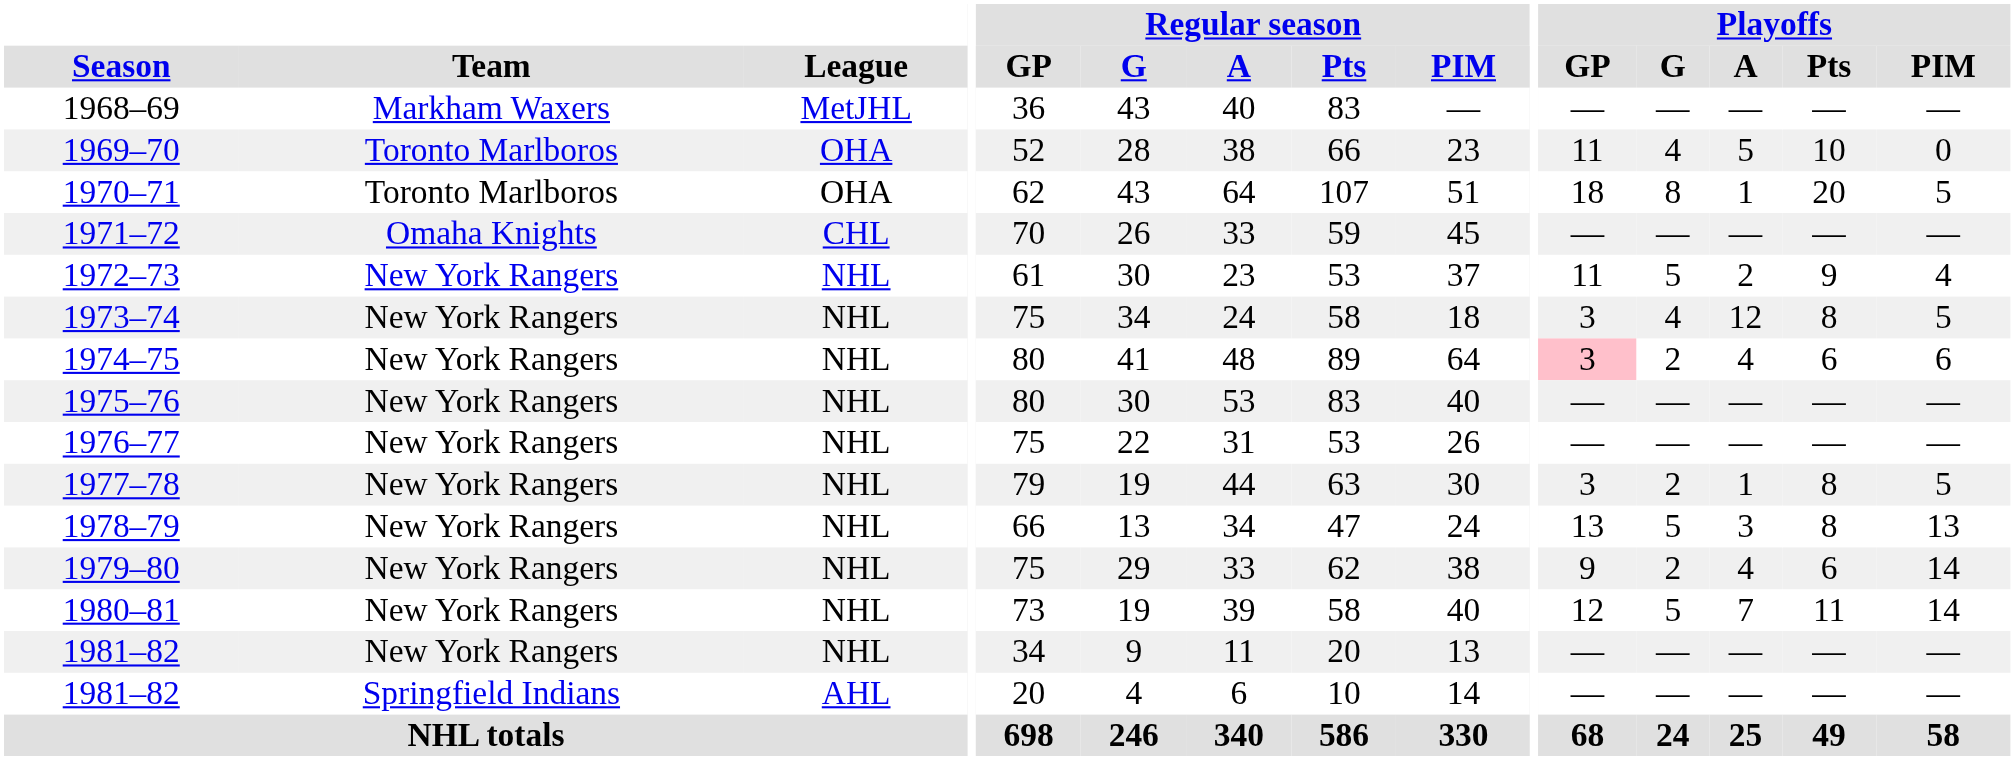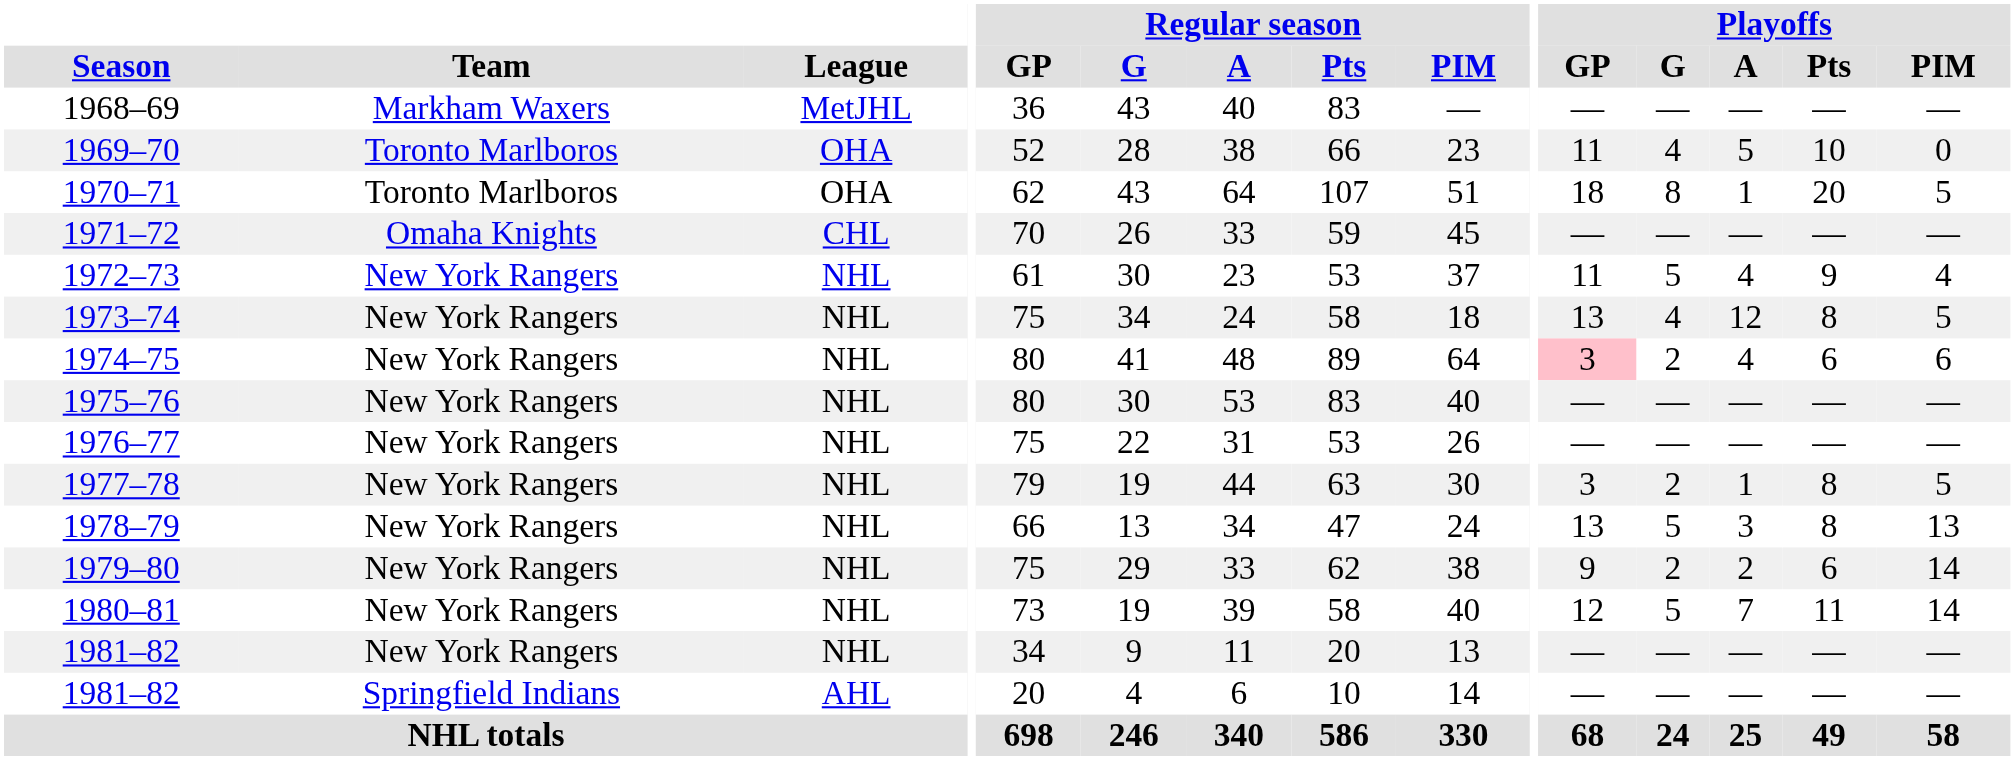 <table border="0" cellpadding="1" cellspacing="0" style="text-align:center; width:60em">
 <tr bgcolor="#e0e0e0">
 <th colspan="3" bgcolor="#ffffff"></th>
 <th rowspan="100" bgcolor="#ffffff"></th>
 <th colspan="5"><a href='#'>Regular season</a></th>
 <th rowspan="100" bgcolor="#ffffff"></th>
 <th colspan="5"><a href='#'>Playoffs</a></th>
 </tr>
 <tr bgcolor="#e0e0e0">
 <th><a href='#'>Season</a></th>
 <th>Team</th>
 <th>League</th>
 <th>GP</th>
 <th><a href='#'>G</a></th>
 <th><a href='#'>A</a></th>
 <th><a href='#'>Pts</a></th>
 <th><a href='#'>PIM</a></th>
 <th>GP</th>
 <th>G</th>
 <th>A</th>
 <th>Pts</th>
 <th>PIM</th>
 </tr>
 <tr>
 <td>1968–69</td>
 <td><a href='#'>Markham Waxers</a></td>
 <td><a href='#'>MetJHL</a></td>
 <td>36</td>
 <td>43</td>
 <td>40</td>
 <td>83</td>
 <td>—</td>
 <td>—</td>
 <td>—</td>
 <td>—</td>
 <td>—</td>
 <td>—</td>
 </tr>
 <tr bgcolor="#f0f0f0">
 <td><a href='#'>1969–70</a></td>
 <td><a href='#'>Toronto Marlboros</a></td>
 <td><a href='#'>OHA</a></td>
 <td>52</td>
 <td>28</td>
 <td>38</td>
 <td>66</td>
 <td>23</td>
 <td>11</td>
 <td>4</td>
 <td>5</td>
 <td>10</td>
 <td>0</td>
 </tr>
 <tr>
 <td><a href='#'>1970–71</a></td>
 <td>Toronto Marlboros</td>
 <td>OHA</td>
 <td>62</td>
 <td>43</td>
 <td>64</td>
 <td>107</td>
 <td>51</td>
 <td>18</td>
 <td>8</td>
 <td>1</td>
 <td>20</td>
 <td>5</td>
 </tr>
 <tr bgcolor="#f0f0f0">
 <td><a href='#'>1971–72</a></td>
 <td><a href='#'>Omaha Knights</a></td>
 <td><a href='#'>CHL</a></td>
 <td>70</td>
 <td>26</td>
 <td>33</td>
 <td>59</td>
 <td>45</td>
 <td>—</td>
 <td>—</td>
 <td>—</td>
 <td>—</td>
 <td>—</td>
 </tr>
 <tr>
 <td><a href='#'>1972–73</a></td>
 <td><a href='#'>New York Rangers</a></td>
 <td><a href='#'>NHL</a></td>
 <td>61</td>
 <td>30</td>
 <td>23</td>
 <td>53</td>
 <td>37</td>
 <td>11</td>
 <td>5</td>
-<td>2</td>
+<td>4</td>
 <td>9</td>
 <td>4</td>
 </tr>
 <tr bgcolor="#f0f0f0">
 <td><a href='#'>1973–74</a></td>
 <td>New York Rangers</td>
 <td>NHL</td>
 <td>75</td>
 <td>34</td>
 <td>24</td>
 <td>58</td>
 <td>18</td>
-<td>3</td>
+<td>13</td>
 <td>4</td>
 <td>12</td>
 <td>8</td>
 <td>5</td>
 </tr>
 <tr>
 <td><a href='#'>1974–75</a></td>
 <td>New York Rangers</td>
 <td>NHL</td>
 <td>80</td>
 <td>41</td>
 <td>48</td>
 <td>89</td>
 <td>64</td>
 <td style="background: pink;">3</td>
 <td>2</td>
 <td>4</td>
 <td>6</td>
 <td>6</td>
 </tr>
 <tr bgcolor="#f0f0f0">
 <td><a href='#'>1975–76</a></td>
 <td>New York Rangers</td>
 <td>NHL</td>
 <td>80</td>
 <td>30</td>
 <td>53</td>
 <td>83</td>
 <td>40</td>
 <td>—</td>
 <td>—</td>
 <td>—</td>
 <td>—</td>
 <td>—</td>
 </tr>
 <tr>
 <td><a href='#'>1976–77</a></td>
 <td>New York Rangers</td>
 <td>NHL</td>
 <td>75</td>
 <td>22</td>
 <td>31</td>
 <td>53</td>
 <td>26</td>
 <td>—</td>
 <td>—</td>
 <td>—</td>
 <td>—</td>
 <td>—</td>
 </tr>
 <tr bgcolor="#f0f0f0">
 <td><a href='#'>1977–78</a></td>
 <td>New York Rangers</td>
 <td>NHL</td>
 <td>79</td>
 <td>19</td>
 <td>44</td>
 <td>63</td>
 <td>30</td>
 <td>3</td>
 <td>2</td>
 <td>1</td>
 <td>8</td>
 <td>5</td>
 </tr>
 <tr>
 <td><a href='#'>1978–79</a></td>
 <td>New York Rangers</td>
 <td>NHL</td>
 <td>66</td>
 <td>13</td>
 <td>34</td>
 <td>47</td>
 <td>24</td>
 <td>13</td>
 <td>5</td>
 <td>3</td>
 <td>8</td>
 <td>13</td>
 </tr>
 <tr bgcolor="#f0f0f0">
 <td><a href='#'>1979–80</a></td>
 <td>New York Rangers</td>
 <td>NHL</td>
 <td>75</td>
 <td>29</td>
 <td>33</td>
 <td>62</td>
 <td>38</td>
 <td>9</td>
 <td>2</td>
-<td>4</td>
+<td>2</td>
 <td>6</td>
 <td>14</td>
 </tr>
 <tr>
 <td><a href='#'>1980–81</a></td>
 <td>New York Rangers</td>
 <td>NHL</td>
 <td>73</td>
 <td>19</td>
 <td>39</td>
 <td>58</td>
 <td>40</td>
 <td>12</td>
 <td>5</td>
 <td>7</td>
 <td>11</td>
 <td>14</td>
 </tr>
 <tr bgcolor="#f0f0f0">
 <td><a href='#'>1981–82</a></td>
 <td>New York Rangers</td>
 <td>NHL</td>
 <td>34</td>
 <td>9</td>
 <td>11</td>
 <td>20</td>
 <td>13</td>
 <td>—</td>
 <td>—</td>
 <td>—</td>
 <td>—</td>
 <td>—</td>
 </tr>
 <tr>
 <td><a href='#'>1981–82</a></td>
 <td><a href='#'>Springfield Indians</a></td>
 <td><a href='#'>AHL</a></td>
 <td>20</td>
 <td>4</td>
 <td>6</td>
 <td>10</td>
 <td>14</td>
 <td>—</td>
 <td>—</td>
 <td>—</td>
 <td>—</td>
 <td>—</td>
 </tr>
 <tr bgcolor="#e0e0e0">
 <th colspan="3">NHL totals</th>
 <th>698</th>
 <th>246</th>
 <th>340</th>
 <th>586</th>
 <th>330</th>
 <th>68</th>
 <th>24</th>
 <th>25</th>
 <th>49</th>
 <th>58</th>
 </tr>
 </table>
